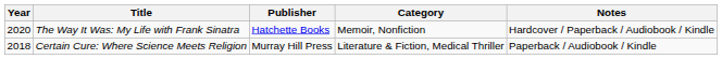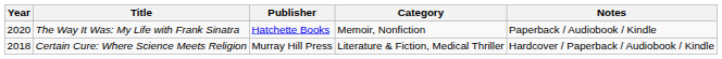 <table class="wikitable sortable">
 <tr>
 <th>Year</th>
 <th>Title</th>
 <th>Publisher</th>
 <th>Category</th>
 <th class="unsortable">Notes</th>
 </tr>
 <tr>
 <td>2020</td>
 <td><em>The Way It Was: My Life with Frank Sinatra</em></td>
 <td><a href='#'>Hatchette Books</a></td>
 <td>Memoir, Nonfiction</td>
-<td>Hardcover / Paperback / Audiobook / Kindle </td>
+<td>Paperback / Audiobook / Kindle </td>
 </tr>
 <tr>
 <td>2018</td>
 <td><em>Certain Cure: Where Science Meets Religion</em></td>
 <td>Murray Hill Press</td>
 <td>Literature & Fiction, Medical Thriller</td>
-<td>Paperback / Audiobook / Kindle </td>
+<td>Hardcover / Paperback / Audiobook / Kindle </td>
 </tr>
 </table>
